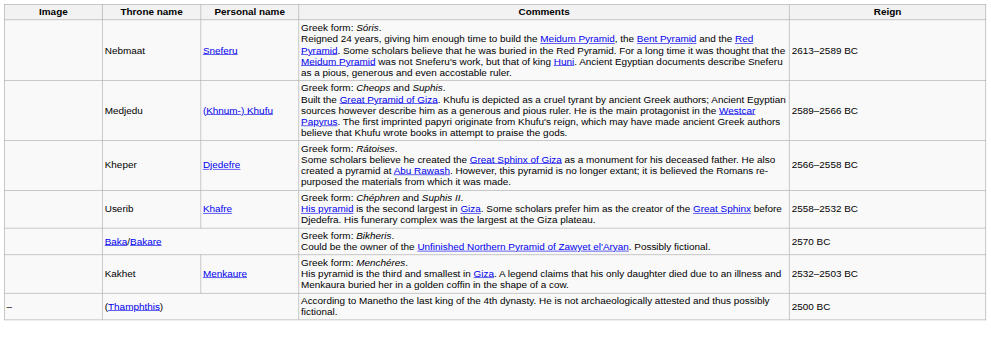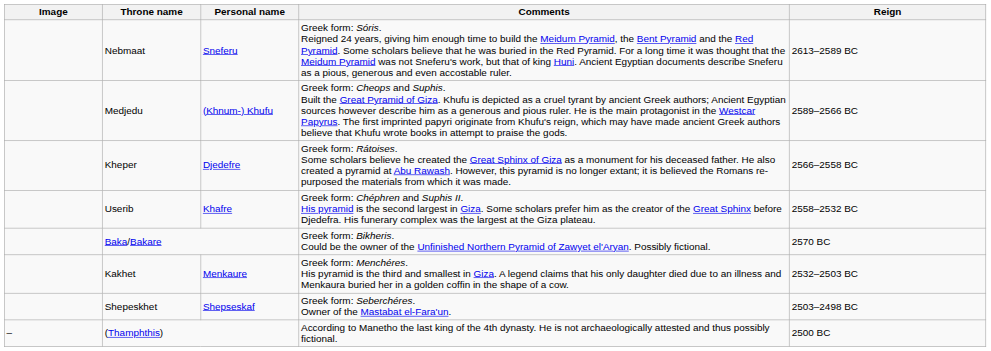 <table class="wikitable" width="100%">
 <tr>
 <th width="10%">Image</th>
 <th width="10%">Throne name</th>
 <th width="10%">Personal name</th>
 <th width="50%">Comments</th>
 <th width="20%">Reign</th>
 </tr>
 <tr>
 <td></td>
 <td>Nebmaat</td>
 <td><a href='#'>Sneferu</a></td>
 <td>Greek form: <em>Sóris</em>.<br>Reigned 24 years, giving him enough time to build the <a href='#'>Meidum Pyramid</a>, the <a href='#'>Bent Pyramid</a> and the <a href='#'>Red Pyramid</a>. Some scholars believe that he was buried in the Red Pyramid. For a long time it was thought that the <a href='#'>Meidum Pyramid</a> was not Sneferu's work, but that of king <a href='#'>Huni</a>. Ancient Egyptian documents describe Sneferu as a pious, generous and even accostable ruler.</td>
 <td>2613–2589 BC</td>
 </tr>
 <tr>
 <td></td>
 <td>Medjedu</td>
 <td><a href='#'>(Khnum-) Khufu</a></td>
 <td>Greek form: <em>Cheops</em> and <em>Suphis</em>.<br>Built the <a href='#'>Great Pyramid of Giza</a>. Khufu is depicted as a cruel tyrant by ancient Greek authors; Ancient Egyptian sources however describe him as a generous and pious ruler. He is the main protagonist in the <a href='#'>Westcar Papyrus</a>. The first imprinted papyri originate from Khufu's reign, which may have made ancient Greek authors believe that Khufu wrote books in attempt to praise the gods.</td>
 <td>2589–2566 BC</td>
 </tr>
 <tr>
 <td></td>
 <td>Kheper</td>
 <td><a href='#'>Djedefre</a></td>
 <td>Greek form: <em>Rátoises</em>.<br>Some scholars believe he created the <a href='#'>Great Sphinx of Giza</a> as a monument for his deceased father. He also created a pyramid at <a href='#'>Abu Rawash</a>. However, this pyramid is no longer extant; it is believed the Romans re-purposed the materials from which it was made.</td>
 <td>2566–2558 BC</td>
 </tr>
 <tr>
 <td></td>
 <td>Userib</td>
 <td><a href='#'>Khafre</a></td>
 <td>Greek form: <em>Chéphren</em> and <em>Suphis II</em>.<br><a href='#'>His pyramid</a> is the second largest in <a href='#'>Giza</a>. Some scholars prefer him as the creator of the <a href='#'>Great Sphinx</a> before Djedefra. His funerary complex was the largest at the Giza plateau.</td>
 <td>2558–2532 BC</td>
 </tr>
 <tr>
 <td></td>
 <td colspan="2"><a href='#'>Baka</a>/<a href='#'>Bakare</a></td>
 <td>Greek form: <em>Bikheris</em>.<br>Could be the owner of the <a href='#'>Unfinished Northern Pyramid of Zawyet el'Aryan</a>. Possibly fictional.</td>
 <td> 2570 BC</td>
 </tr>
 <tr>
 <td></td>
 <td>Kakhet</td>
 <td><a href='#'>Menkaure</a></td>
 <td>Greek form: <em>Menchéres</em>.<br>His pyramid is the third and smallest in <a href='#'>Giza</a>. A legend claims that his only daughter died due to an illness and Menkaura buried her in a golden coffin in the shape of a cow.</td>
 <td>2532–2503 BC</td>
 </tr>
 <tr>
+<td></td>
+<td>Shepeskhet</td>
+<td><a href='#'>Shepseskaf</a></td>
+<td>Greek form: <em>Seberchéres</em>.<br>Owner of the <a href='#'>Mastabat el-Fara'un</a>.</td>
+<td>2503–2498 BC</td>
+</tr>
+<tr>
 <td>–</td>
 <td colspan="2">(<a href='#'>Thamphthis</a>)</td>
 <td>According to Manetho the last king of the 4th dynasty. He is not archaeologically attested and thus possibly fictional.</td>
 <td> 2500 BC</td>
 </tr>
 </table>
